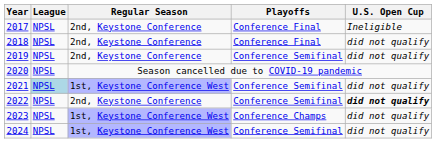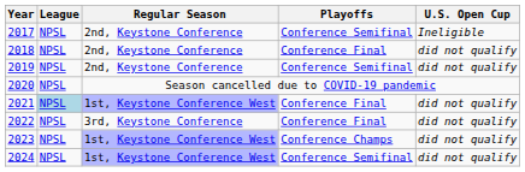 <table class="wikitable">
 <tr>
 <th>Year</th>
 <th>League</th>
 <th>Regular Season</th>
 <th>Playoffs</th>
 <th>U.S. Open Cup</th>
 </tr>
 <tr>
 <td><a href='#'>2017</a></td>
 <td><a href='#'>NPSL</a></td>
 <td>2nd, <a href='#'>Keystone Conference</a></td>
-<td><a href='#'>Conference Final</a></td>
+<td><a href='#'>Conference Semifinal</a></td>
 <td><em>Ineligible</em></td>
 </tr>
 <tr>
 <td><a href='#'>2018</a></td>
 <td><a href='#'>NPSL</a></td>
 <td>2nd, <a href='#'>Keystone Conference</a></td>
 <td><a href='#'>Conference Final</a></td>
 <td><em>did not qualify</em></td>
 </tr>
 <tr>
 <td><a href='#'>2019</a></td>
 <td><a href='#'>NPSL</a></td>
 <td>2nd, <a href='#'>Keystone Conference</a></td>
 <td><a href='#'>Conference Semifinal</a></td>
 <td><em>did not qualify</em></td>
 </tr>
 <tr>
 <td><a href='#'>2020</a></td>
 <td><a href='#'>NPSL</a></td>
 <td colspan=3 align=center>Season cancelled due to <a href='#'>COVID-19 pandemic</a></td>
 </tr>
 <tr>
 <td><a href='#'>2021</a></td>
 <td style="background: lightblue;"><a href='#'>NPSL</a></td>
 <td bgcolor="B3B7FF">1st, <a href='#'>Keystone Conference West</a></td>
-<td><a href='#'>Conference Semifinal</a></td>
+<td><a href='#'>Conference Final</a></td>
 <td><em>did not qualify</em></td>
 </tr>
 <tr>
 <td><a href='#'>2022</a></td>
 <td><a href='#'>NPSL</a></td>
-<td>2nd, <a href='#'>Keystone Conference</a></td>
-<td><a href='#'>Conference Semifinal</a></td>
-<td><strong><em>did not qualify</em></strong></td>
+<td>3rd, <a href='#'>Keystone Conference</a></td>
+<td><a href='#'>Conference Final</a></td>
+<td><em>did not qualify</em></td>
 </tr>
 <tr>
 <td><a href='#'>2023</a></td>
 <td><a href='#'>NPSL</a></td>
 <td bgcolor="B3B7FF">1st, <a href='#'>Keystone Conference West</a></td>
 <td><a href='#'>Conference Champs</a></td>
 <td><em>did not qualify</em></td>
 </tr>
 <tr>
 <td><a href='#'>2024</a></td>
 <td><a href='#'>NPSL</a></td>
 <td bgcolor="B3B7FF">1st, <a href='#'>Keystone Conference West</a></td>
 <td><a href='#'>Conference Semifinal</a></td>
 <td><em>did not qualify</em></td>
 </tr>
 </table>
